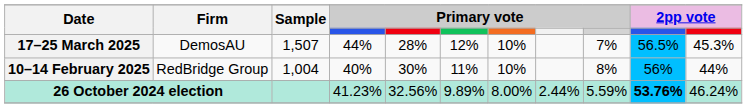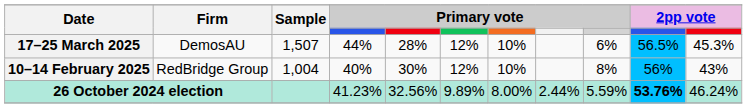 <table class="wikitable toccolours" cellpadding="6" cellspacing="0" style="text-align:center; float:left; margin-left:.5em; margin-top:.4em;">
 <tr>
 </tr>
 <tr>
 <th rowspan=2>Date</th>
 <th rowspan=2>Firm</th>
 <th rowspan=2>Sample</th>
 <th colspan="6" style="background:#ccc">Primary vote</th>
 <th style="background:#ebbce3" colspan="2"><a href='#'>2pp vote</a></th>
 </tr>
 <tr>
 <th class="unsortable" style=background:#2955E8></th>
 <th class="unsortable" style="background:#F00011"></th>
 <th class=unsortable style=background:#10C25B></th>
 <th class=unsortable style=background:#f36c21></th>
 <th class=unsortable style=background:></th>
 <th class=unsortable style=background:lightgray></th>
 <th class="unsortable" style=background:#2955E8></th>
 <th class="unsortable" style="background:#F00011"></th>
 </tr>
 <tr>
 <th>17–25 March 2025</th>
 <td>DemosAU</td>
 <td>1,507</td>
 <td>44%</td>
 <td>28%</td>
 <td>12%</td>
 <td>10%</td>
 <td></td>
-<td>7%</td>
+<td>6%</td>
 <td style="background:#00bfff">56.5%</td>
 <td>45.3%</td>
 </tr>
 <tr>
 <th>10–14 February 2025</th>
 <td>RedBridge Group</td>
 <td>1,004</td>
 <td>40%</td>
 <td>30%</td>
-<td>11%</td>
+<td>12%</td>
 <td>10%</td>
 <td></td>
 <td>8%</td>
 <td style="background:#00bfff">56%</td>
-<td>44%</td>
+<td>43%</td>
 </tr>
 <tr>
 <th style="text-align:center; background:#b0e9db;" colspan="2"><strong>26 October 2024 election</strong></th>
 <td style="text-align:center; background:#b0e9db;"></td>
 <td style="text-align:center; background:#b0e9db;">41.23%</td>
 <td style="text-align:center; background:#b0e9db;">32.56%</td>
 <td style="text-align:center; background:#b0e9db;">9.89%</td>
 <td style="text-align:center; background:#b0e9db;">8.00%</td>
 <td style="text-align:center; background:#b0e9db;">2.44%</td>
 <td style="text-align:center; background:#b0e9db;">5.59%</td>
 <td style="text-align:center; background:#00bfff;"><strong>53.76%</strong></td>
 <td style="text-align:center; background:#b0e9db;">46.24%</td>
 </tr>
 <tr>
 </tr>
 </table>
